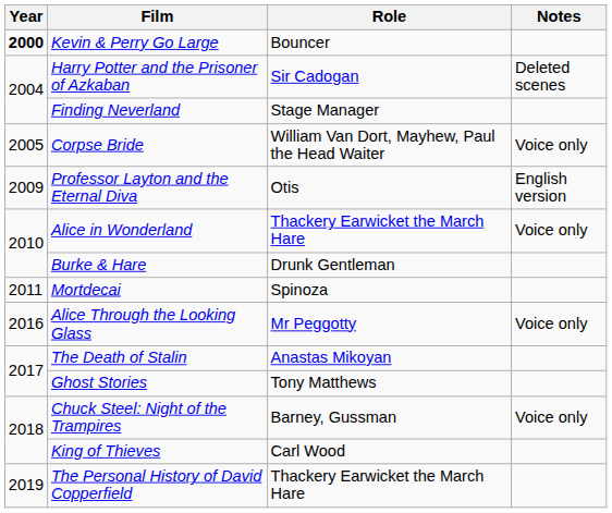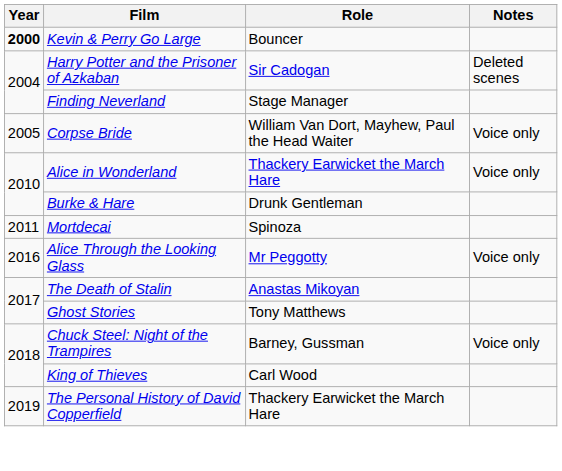 <table class="wikitable sortable">
 <tr>
 <th>Year</th>
 <th>Film</th>
 <th>Role</th>
 <th>Notes</th>
 </tr>
 <tr>
 <td><strong>2000</strong></td>
 <td><em><a href='#'>Kevin & Perry Go Large</a></em></td>
 <td>Bouncer</td>
 <td></td>
 </tr>
 <tr>
 <td rowspan="2">2004</td>
 <td><em><a href='#'>Harry Potter and the Prisoner of Azkaban</a></em></td>
 <td><a href='#'>Sir Cadogan</a></td>
 <td>Deleted scenes</td>
 </tr>
 <tr>
 <td><em><a href='#'>Finding Neverland</a></em></td>
 <td>Stage Manager</td>
 <td></td>
 </tr>
 <tr>
 <td>2005</td>
 <td><em><a href='#'>Corpse Bride</a></em></td>
 <td>William Van Dort, Mayhew, Paul the Head Waiter</td>
 <td>Voice only</td>
-</tr>
-<tr>
-<td>2009</td>
-<td><em><a href='#'>Professor Layton and the Eternal Diva</a></em></td>
-<td>Otis</td>
-<td>English version</td>
 </tr>
 <tr>
 <td rowspan="2">2010</td>
 <td><em><a href='#'>Alice in Wonderland</a></em></td>
 <td><a href='#'>Thackery Earwicket the March Hare</a></td>
 <td>Voice only</td>
 </tr>
 <tr>
 <td><em><a href='#'>Burke & Hare</a></em></td>
 <td>Drunk Gentleman</td>
 <td></td>
 </tr>
 <tr>
 <td>2011</td>
 <td><em><a href='#'>Mortdecai</a></em></td>
 <td>Spinoza</td>
 <td></td>
 </tr>
 <tr>
 <td>2016</td>
 <td><em><a href='#'>Alice Through the Looking Glass</a></em></td>
 <td><a href='#'>Mr Peggotty</a></td>
 <td>Voice only</td>
 </tr>
 <tr>
 <td rowspan="2">2017</td>
 <td><em><a href='#'>The Death of Stalin</a></em></td>
 <td><a href='#'>Anastas Mikoyan</a></td>
 <td></td>
 </tr>
 <tr>
 <td><em><a href='#'>Ghost Stories</a></em></td>
 <td>Tony Matthews</td>
 <td></td>
 </tr>
 <tr>
 <td rowspan="2">2018</td>
 <td><em><a href='#'>Chuck Steel: Night of the Trampires</a></em></td>
 <td>Barney, Gussman</td>
 <td>Voice only</td>
 </tr>
 <tr>
 <td><em><a href='#'>King of Thieves</a></em></td>
 <td>Carl Wood</td>
 <td></td>
 </tr>
 <tr>
 <td>2019</td>
 <td><em><a href='#'>The Personal History of David Copperfield</a></em></td>
 <td>Thackery Earwicket the March Hare</td>
 <td></td>
 </tr>
 </table>
